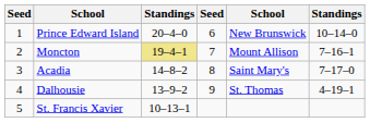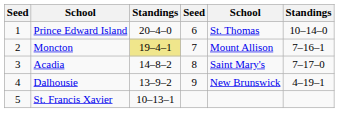 <table class="wikitable">
 <tr>
 <th>Seed</th>
 <th>School</th>
 <th>Standings</th>
 <th>Seed</th>
 <th>School</th>
 <th>Standings</th>
 </tr>
 <tr>
 <td align=center>1</td>
 <td><a href='#'>Prince Edward Island</a></td>
 <td align=center>20–4–0</td>
 <td align=center>6</td>
-<td><a href='#'>New Brunswick</a></td>
+<td><a href='#'>St. Thomas</a></td>
 <td align=center>10–14–0</td>
 </tr>
 <tr>
 <td align=center>2</td>
 <td><a href='#'>Moncton</a></td>
 <td align=center style="background: khaki;">19–4–1</td>
 <td align=center>7</td>
 <td><a href='#'>Mount Allison</a></td>
 <td align=center>7–16–1</td>
 </tr>
 <tr>
 <td align=center>3</td>
 <td><a href='#'>Acadia</a></td>
 <td align=center>14–8–2</td>
 <td align=center>8</td>
 <td><a href='#'>Saint Mary's</a></td>
 <td align=center>7–17–0</td>
 </tr>
 <tr>
 <td align=center>4</td>
 <td><a href='#'>Dalhousie</a></td>
 <td align=center>13–9–2</td>
 <td align=center>9</td>
-<td><a href='#'>St. Thomas</a></td>
+<td><a href='#'>New Brunswick</a></td>
 <td align=center>4–19–1</td>
 </tr>
 <tr>
 <td align=center>5</td>
 <td><a href='#'>St. Francis Xavier</a></td>
 <td align=center>10–13–1</td>
 <td></td>
 <td></td>
 <td></td>
 </tr>
 </table>
